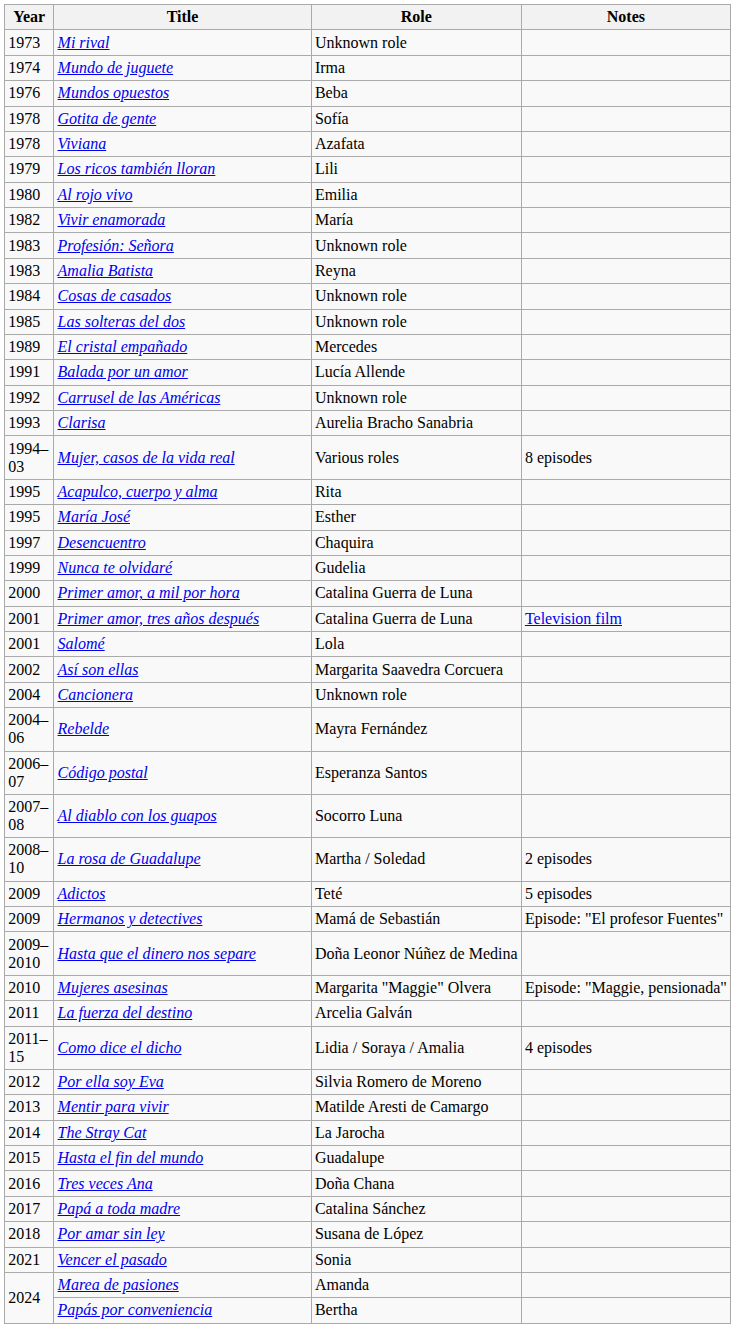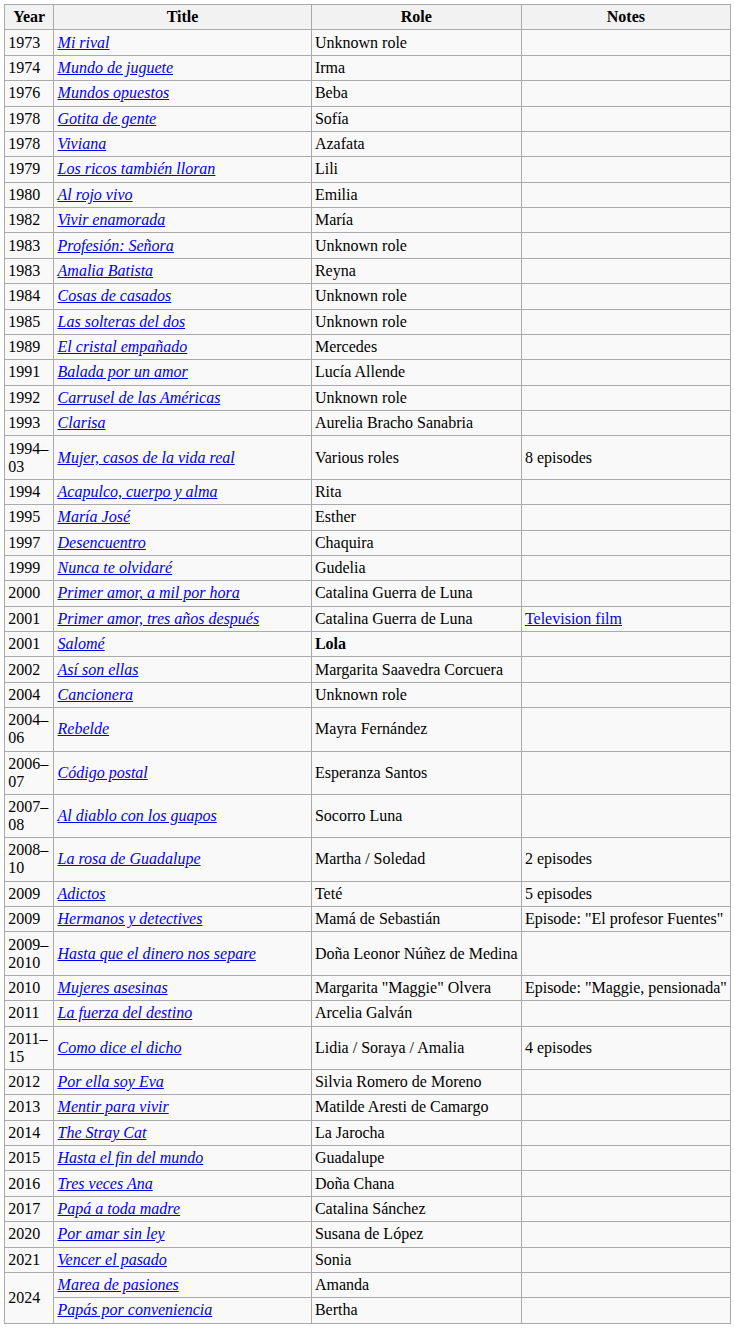 <table class="wikitable sortable">
 <tr>
 <th width="42">Year</th>
 <th width="250">Title</th>
 <th>Role</th>
 <th class="unsortable">Notes</th>
 </tr>
 <tr>
 <td>1973</td>
 <td><em><a href='#'>Mi rival</a></em></td>
 <td>Unknown role</td>
 <td></td>
 </tr>
 <tr>
 <td>1974</td>
 <td><em><a href='#'>Mundo de juguete</a></em></td>
 <td>Irma</td>
 <td></td>
 </tr>
 <tr>
 <td>1976</td>
 <td><em><a href='#'>Mundos opuestos</a></em></td>
 <td>Beba</td>
 <td></td>
 </tr>
 <tr>
 <td>1978</td>
 <td><em><a href='#'>Gotita de gente</a></em></td>
 <td>Sofía</td>
 <td></td>
 </tr>
 <tr>
 <td>1978</td>
 <td><em><a href='#'>Viviana</a></em></td>
 <td>Azafata</td>
 <td></td>
 </tr>
 <tr>
 <td>1979</td>
 <td><em><a href='#'>Los ricos también lloran</a></em></td>
 <td>Lili</td>
 <td></td>
 </tr>
 <tr>
 <td>1980</td>
 <td><em><a href='#'>Al rojo vivo</a></em></td>
 <td>Emilia</td>
 <td></td>
 </tr>
 <tr>
 <td>1982</td>
 <td><em><a href='#'>Vivir enamorada</a></em></td>
 <td>María</td>
 <td></td>
 </tr>
 <tr>
 <td>1983</td>
 <td><em><a href='#'>Profesión: Señora</a></em></td>
 <td>Unknown role</td>
 <td></td>
 </tr>
 <tr>
 <td>1983</td>
 <td><em><a href='#'>Amalia Batista</a></em></td>
 <td>Reyna</td>
 <td></td>
 </tr>
 <tr>
 <td>1984</td>
 <td><em><a href='#'>Cosas de casados</a></em></td>
 <td>Unknown role</td>
 <td></td>
 </tr>
 <tr>
 <td>1985</td>
 <td><em><a href='#'>Las solteras del dos</a></em></td>
 <td>Unknown role</td>
 <td></td>
 </tr>
 <tr>
 <td>1989</td>
 <td><em><a href='#'>El cristal empañado</a></em></td>
 <td>Mercedes</td>
 <td></td>
 </tr>
 <tr>
 <td>1991</td>
 <td><em><a href='#'>Balada por un amor</a></em></td>
 <td>Lucía Allende</td>
 <td></td>
 </tr>
 <tr>
 <td>1992</td>
 <td><em><a href='#'>Carrusel de las Américas</a></em></td>
 <td>Unknown role</td>
 <td></td>
 </tr>
 <tr>
 <td>1993</td>
 <td><em><a href='#'>Clarisa</a></em></td>
 <td>Aurelia Bracho Sanabria</td>
 <td></td>
 </tr>
 <tr>
 <td>1994–03</td>
 <td><em><a href='#'>Mujer, casos de la vida real</a></em></td>
 <td>Various roles</td>
 <td>8 episodes</td>
 </tr>
 <tr>
-<td>1995</td>
+<td>1994</td>
 <td><em><a href='#'>Acapulco, cuerpo y alma</a></em></td>
 <td>Rita</td>
 <td></td>
 </tr>
 <tr>
 <td>1995</td>
 <td><em><a href='#'>María José</a></em></td>
 <td>Esther</td>
 <td></td>
 </tr>
 <tr>
 <td>1997</td>
 <td><em><a href='#'>Desencuentro</a></em></td>
 <td>Chaquira</td>
 <td></td>
 </tr>
 <tr>
 <td>1999</td>
 <td><em><a href='#'>Nunca te olvidaré</a></em></td>
 <td>Gudelia</td>
 <td></td>
 </tr>
 <tr>
 <td>2000</td>
 <td><em><a href='#'>Primer amor, a mil por hora</a></em></td>
 <td>Catalina Guerra de Luna</td>
 <td></td>
 </tr>
 <tr>
 <td>2001</td>
 <td><em><a href='#'>Primer amor, tres años después</a></em></td>
 <td>Catalina Guerra de Luna</td>
 <td><a href='#'>Television film</a></td>
 </tr>
 <tr>
 <td>2001</td>
 <td><em><a href='#'>Salomé</a></em></td>
-<td>Lola</td>
+<td><strong>Lola</strong></td>
 <td></td>
 </tr>
 <tr>
 <td>2002</td>
 <td><em><a href='#'>Así son ellas</a></em></td>
 <td>Margarita Saavedra Corcuera</td>
 <td></td>
 </tr>
 <tr>
 <td>2004</td>
 <td><em><a href='#'>Cancionera</a></em></td>
 <td>Unknown role</td>
 <td></td>
 </tr>
 <tr>
 <td>2004–06</td>
 <td><em><a href='#'>Rebelde</a></em></td>
 <td>Mayra Fernández</td>
 <td></td>
 </tr>
 <tr>
 <td>2006–07</td>
 <td><em><a href='#'>Código postal</a></em></td>
 <td>Esperanza Santos</td>
 <td></td>
 </tr>
 <tr>
 <td>2007–08</td>
 <td><em><a href='#'>Al diablo con los guapos</a></em></td>
 <td>Socorro Luna</td>
 <td></td>
 </tr>
 <tr>
 <td>2008–10</td>
 <td><em><a href='#'>La rosa de Guadalupe</a></em></td>
 <td>Martha / Soledad</td>
 <td>2 episodes</td>
 </tr>
 <tr>
 <td>2009</td>
 <td><em><a href='#'>Adictos</a></em></td>
 <td>Teté</td>
 <td>5 episodes</td>
 </tr>
 <tr>
 <td>2009</td>
 <td><em><a href='#'>Hermanos y detectives</a></em></td>
 <td>Mamá de Sebastián</td>
 <td>Episode: "El profesor Fuentes"</td>
 </tr>
 <tr>
 <td>2009–2010</td>
 <td><em><a href='#'>Hasta que el dinero nos separe</a></em></td>
 <td>Doña Leonor Núñez de Medina</td>
 <td></td>
 </tr>
 <tr>
 <td>2010</td>
 <td><em><a href='#'>Mujeres asesinas</a></em></td>
 <td>Margarita "Maggie" Olvera</td>
 <td>Episode: "Maggie, pensionada"</td>
 </tr>
 <tr>
 <td>2011</td>
 <td><em><a href='#'>La fuerza del destino</a></em></td>
 <td>Arcelia Galván</td>
 <td></td>
 </tr>
 <tr>
 <td>2011–15</td>
 <td><em><a href='#'>Como dice el dicho</a></em></td>
 <td>Lidia / Soraya / Amalia</td>
 <td>4 episodes</td>
 </tr>
 <tr>
 <td>2012</td>
 <td><em><a href='#'>Por ella soy Eva</a></em></td>
 <td>Silvia Romero de Moreno</td>
 <td></td>
 </tr>
 <tr>
 <td>2013</td>
 <td><em><a href='#'>Mentir para vivir</a></em></td>
 <td>Matilde Aresti de Camargo</td>
 <td></td>
 </tr>
 <tr>
 <td>2014</td>
 <td><em><a href='#'>The Stray Cat</a></em></td>
 <td>La Jarocha</td>
 <td></td>
 </tr>
 <tr>
 <td>2015</td>
 <td><em><a href='#'>Hasta el fin del mundo</a></em></td>
 <td>Guadalupe</td>
 <td></td>
 </tr>
 <tr>
 <td>2016</td>
 <td><em><a href='#'>Tres veces Ana</a></em></td>
 <td>Doña Chana</td>
 <td></td>
 </tr>
 <tr>
 <td>2017</td>
 <td><em><a href='#'>Papá a toda madre</a></em></td>
 <td>Catalina Sánchez</td>
 <td></td>
 </tr>
 <tr>
-<td>2018</td>
+<td>2020</td>
 <td><em><a href='#'>Por amar sin ley</a></em></td>
 <td>Susana de López</td>
 <td></td>
 </tr>
 <tr>
 <td>2021</td>
 <td><em><a href='#'>Vencer el pasado</a></em></td>
 <td>Sonia</td>
 <td></td>
 </tr>
 <tr>
 <td rowspan=2>2024</td>
 <td><em><a href='#'>Marea de pasiones</a></em></td>
 <td>Amanda</td>
 <td></td>
 </tr>
 <tr>
 <td><em><a href='#'>Papás por conveniencia</a></em></td>
 <td>Bertha</td>
 <td></td>
 </tr>
 </table>
